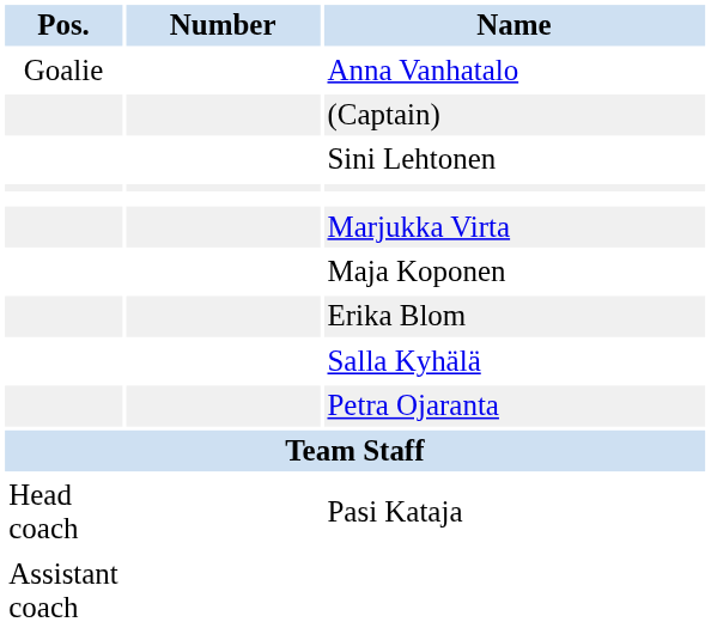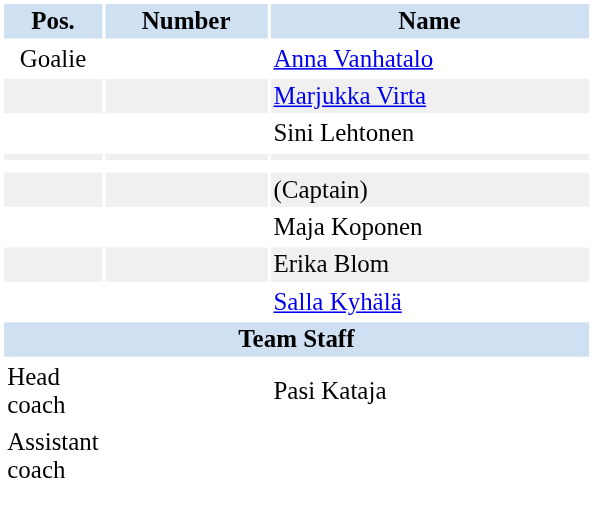 <table border="0" cellspacing="2" cellpadding="2">
 <tr bgcolor=#CEE0F2>
 <th width=40>Pos.</th>
 <th width=100>Number</th>
 <th width=200>Name</th>
 </tr>
 <tr>
 <td align=center>Goalie</td>
 <td align=center></td>
 <td><a href='#'>Anna Vanhatalo</a></td>
 </tr>
 <tr bgcolor="#f0f0f0">
 <td align=center></td>
 <td align=center></td>
-<td> (Captain)</td>
+<td><a href='#'>Marjukka Virta</a></td>
 </tr>
 <tr>
 <td align=center></td>
 <td align=center></td>
 <td>Sini Lehtonen</td>
 </tr>
 <tr bgcolor="#f0f0f0">
 <td align=center></td>
 <td align=center></td>
 <td></td>
 </tr>
 <tr>
 <td align=center></td>
 <td align=center></td>
 <td></td>
 </tr>
 <tr bgcolor="#f0f0f0">
 <td align=center></td>
 <td align=center></td>
-<td><a href='#'>Marjukka Virta</a></td>
+<td> (Captain)</td>
 </tr>
 <tr>
 <td align=center></td>
 <td align=center></td>
 <td>Maja Koponen</td>
 </tr>
 <tr bgcolor="#f0f0f0">
 <td align=center></td>
 <td align=center></td>
 <td>Erika Blom</td>
 </tr>
 <tr>
 <td align=center></td>
 <td align=center></td>
 <td><a href='#'>Salla Kyhälä</a></td>
 </tr>
-<tr bgcolor="#f0f0f0">
-<td align=center></td>
-<td align=center></td>
-<td><a href='#'>Petra Ojaranta</a></td>
-</tr>
 <tr>
 <th style=background:#CEE0F2 colspan=3>Team Staff</th>
 </tr>
 <tr>
 <td>Head coach</td>
 <td align=center></td>
 <td>Pasi Kataja</td>
 </tr>
 <tr>
 <td>Assistant coach</td>
 <td align=center></td>
 <td></td>
 </tr>
 </table>
